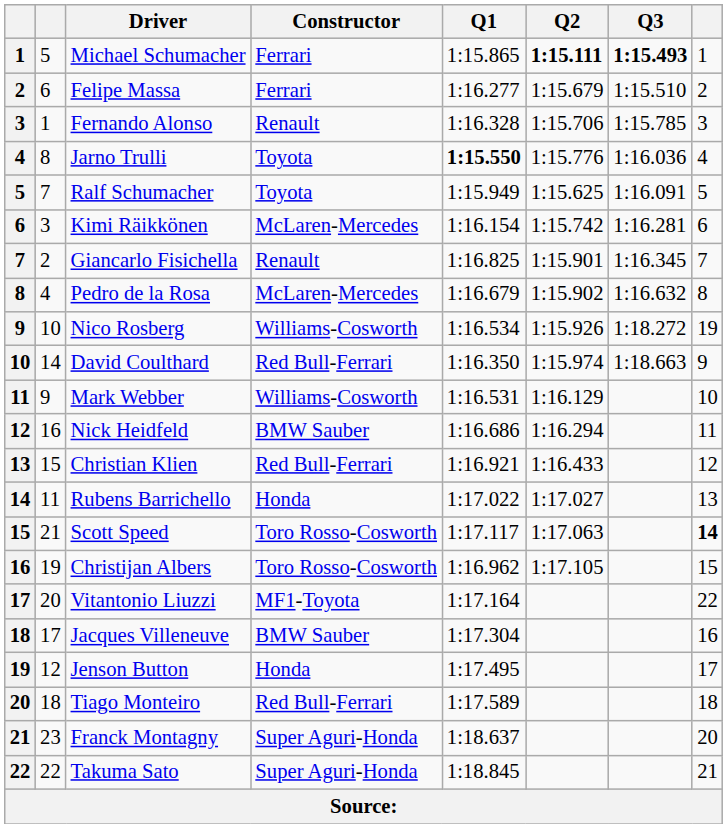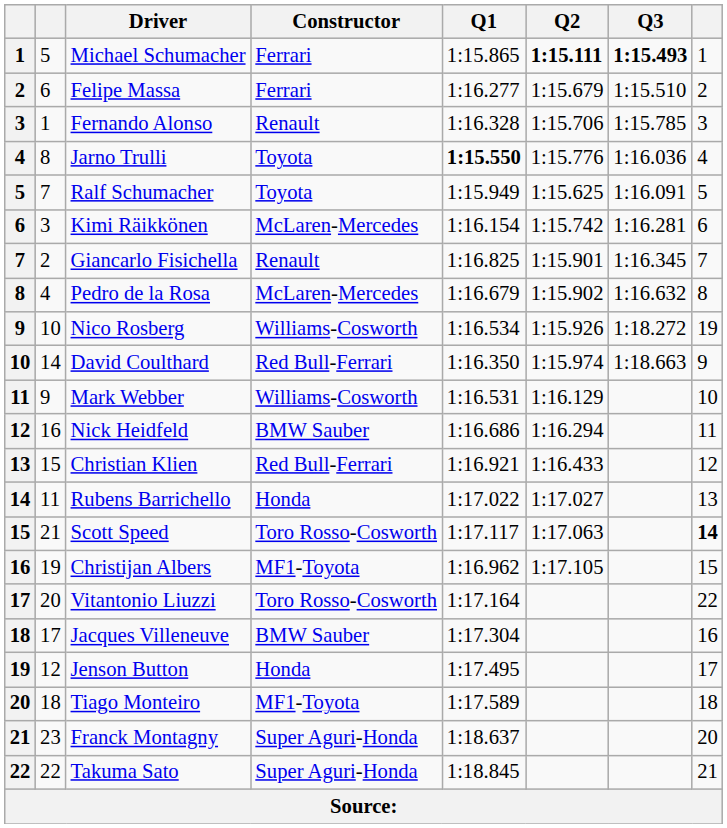 <table class="wikitable sortable" style="font-size: 85%;">
 <tr>
 <th></th>
 <th></th>
 <th>Driver</th>
 <th>Constructor</th>
 <th>Q1</th>
 <th>Q2</th>
 <th>Q3</th>
 <th></th>
 </tr>
 <tr>
 <th>1</th>
 <td>5</td>
 <td> <a href='#'>Michael Schumacher</a></td>
 <td><a href='#'>Ferrari</a></td>
 <td>1:15.865</td>
 <td><strong>1:15.111</strong></td>
 <td><strong>1:15.493</strong></td>
 <td>1</td>
 </tr>
 <tr>
 <th>2</th>
 <td>6</td>
 <td> <a href='#'>Felipe Massa</a></td>
 <td><a href='#'>Ferrari</a></td>
 <td>1:16.277</td>
 <td>1:15.679</td>
 <td>1:15.510</td>
 <td>2</td>
 </tr>
 <tr>
 <th>3</th>
 <td>1</td>
 <td> <a href='#'>Fernando Alonso</a></td>
 <td><a href='#'>Renault</a></td>
 <td>1:16.328</td>
 <td>1:15.706</td>
 <td>1:15.785</td>
 <td>3</td>
 </tr>
 <tr>
 <th>4</th>
 <td>8</td>
 <td> <a href='#'>Jarno Trulli</a></td>
 <td><a href='#'>Toyota</a></td>
 <td><strong>1:15.550</strong></td>
 <td>1:15.776</td>
 <td>1:16.036</td>
 <td>4</td>
 </tr>
 <tr>
 <th>5</th>
 <td>7</td>
 <td> <a href='#'>Ralf Schumacher</a></td>
 <td><a href='#'>Toyota</a></td>
 <td>1:15.949</td>
 <td>1:15.625</td>
 <td>1:16.091</td>
 <td>5</td>
 </tr>
 <tr>
 <th>6</th>
 <td>3</td>
 <td> <a href='#'>Kimi Räikkönen</a></td>
 <td><a href='#'>McLaren</a>-<a href='#'>Mercedes</a></td>
 <td>1:16.154</td>
 <td>1:15.742</td>
 <td>1:16.281</td>
 <td>6</td>
 </tr>
 <tr>
 <th>7</th>
 <td>2</td>
 <td> <a href='#'>Giancarlo Fisichella</a></td>
 <td><a href='#'>Renault</a></td>
 <td>1:16.825</td>
 <td>1:15.901</td>
 <td>1:16.345</td>
 <td>7</td>
 </tr>
 <tr>
 <th>8</th>
 <td>4</td>
 <td> <a href='#'>Pedro de la Rosa</a></td>
 <td><a href='#'>McLaren</a>-<a href='#'>Mercedes</a></td>
 <td>1:16.679</td>
 <td>1:15.902</td>
 <td>1:16.632</td>
 <td>8</td>
 </tr>
 <tr>
 <th>9</th>
 <td>10</td>
 <td> <a href='#'>Nico Rosberg</a></td>
 <td><a href='#'>Williams</a>-<a href='#'>Cosworth</a></td>
 <td>1:16.534</td>
 <td>1:15.926</td>
 <td>1:18.272</td>
 <td>19</td>
 </tr>
 <tr>
 <th>10</th>
 <td>14</td>
 <td> <a href='#'>David Coulthard</a></td>
 <td><a href='#'>Red Bull</a>-<a href='#'>Ferrari</a></td>
 <td>1:16.350</td>
 <td>1:15.974</td>
 <td>1:18.663</td>
 <td>9</td>
 </tr>
 <tr>
 <th>11</th>
 <td>9</td>
 <td> <a href='#'>Mark Webber</a></td>
 <td><a href='#'>Williams</a>-<a href='#'>Cosworth</a></td>
 <td>1:16.531</td>
 <td>1:16.129</td>
 <td></td>
 <td>10</td>
 </tr>
 <tr>
 <th>12</th>
 <td>16</td>
 <td> <a href='#'>Nick Heidfeld</a></td>
 <td><a href='#'>BMW Sauber</a></td>
 <td>1:16.686</td>
 <td>1:16.294</td>
 <td></td>
 <td>11</td>
 </tr>
 <tr>
 <th>13</th>
 <td>15</td>
 <td> <a href='#'>Christian Klien</a></td>
 <td><a href='#'>Red Bull</a>-<a href='#'>Ferrari</a></td>
 <td>1:16.921</td>
 <td>1:16.433</td>
 <td></td>
 <td>12</td>
 </tr>
 <tr>
 <th>14</th>
 <td>11</td>
 <td> <a href='#'>Rubens Barrichello</a></td>
 <td><a href='#'>Honda</a></td>
 <td>1:17.022</td>
 <td>1:17.027</td>
 <td></td>
 <td>13</td>
 </tr>
 <tr>
 <th>15</th>
 <td>21</td>
 <td> <a href='#'>Scott Speed</a></td>
 <td><a href='#'>Toro Rosso</a>-<a href='#'>Cosworth</a></td>
 <td>1:17.117</td>
 <td>1:17.063</td>
 <td></td>
 <td><strong>14</strong></td>
 </tr>
 <tr>
 <th>16</th>
 <td>19</td>
 <td> <a href='#'>Christijan Albers</a></td>
-<td><a href='#'>Toro Rosso</a>-<a href='#'>Cosworth</a></td>
+<td><a href='#'>MF1</a>-<a href='#'>Toyota</a></td>
 <td>1:16.962</td>
 <td>1:17.105</td>
 <td></td>
 <td>15</td>
 </tr>
 <tr>
 <th>17</th>
 <td>20</td>
 <td> <a href='#'>Vitantonio Liuzzi</a></td>
-<td><a href='#'>MF1</a>-<a href='#'>Toyota</a></td>
+<td><a href='#'>Toro Rosso</a>-<a href='#'>Cosworth</a></td>
 <td>1:17.164</td>
 <td></td>
 <td></td>
 <td>22</td>
 </tr>
 <tr>
 <th>18</th>
 <td>17</td>
 <td> <a href='#'>Jacques Villeneuve</a></td>
 <td><a href='#'>BMW Sauber</a></td>
 <td>1:17.304</td>
 <td></td>
 <td></td>
 <td>16</td>
 </tr>
 <tr>
 <th>19</th>
 <td>12</td>
 <td> <a href='#'>Jenson Button</a></td>
 <td><a href='#'>Honda</a></td>
 <td>1:17.495</td>
 <td></td>
 <td></td>
 <td>17</td>
 </tr>
 <tr>
 <th>20</th>
 <td>18</td>
 <td> <a href='#'>Tiago Monteiro</a></td>
-<td><a href='#'>Red Bull</a>-<a href='#'>Ferrari</a></td>
+<td><a href='#'>MF1</a>-<a href='#'>Toyota</a></td>
 <td>1:17.589</td>
 <td></td>
 <td></td>
 <td>18</td>
 </tr>
 <tr>
 <th>21</th>
 <td>23</td>
 <td> <a href='#'>Franck Montagny</a></td>
 <td><a href='#'>Super Aguri</a>-<a href='#'>Honda</a></td>
 <td>1:18.637</td>
 <td></td>
 <td></td>
 <td>20</td>
 </tr>
 <tr>
 <th>22</th>
 <td>22</td>
 <td> <a href='#'>Takuma Sato</a></td>
 <td><a href='#'>Super Aguri</a>-<a href='#'>Honda</a></td>
 <td>1:18.845</td>
 <td></td>
 <td></td>
 <td>21</td>
 </tr>
 <tr>
 <th colspan="8">Source:</th>
 </tr>
 </table>
